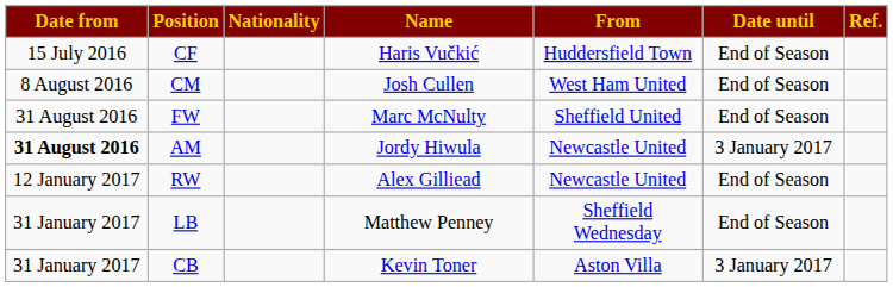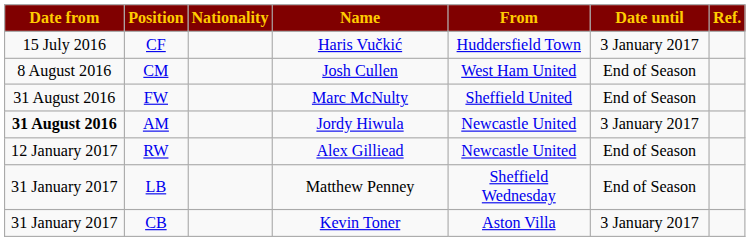 <table class="wikitable"  style="text-align:center; font-size:90%; ">
 <tr>
 <th style="background:#800000; color:#FFCC00; width:100px;">Date from</th>
 <th style="background:#800000; color:#FFCC00; width:50px;">Position</th>
 <th style="background:#800000; color:#FFCC00; width:50px;">Nationality</th>
 <th style="background:#800000; color:#FFCC00; width:150px;">Name</th>
 <th style="background:#800000; color:#FFCC00; width:120px;">From</th>
 <th style="background:#800000; color:#FFCC00; width:100px;">Date until</th>
 <th style="background:#800000; color:#FFCC00; width:25px;">Ref.</th>
 </tr>
 <tr>
 <td>15 July 2016</td>
 <td><a href='#'>CF</a></td>
 <td></td>
 <td><a href='#'>Haris Vučkić</a></td>
 <td><a href='#'>Huddersfield Town</a></td>
-<td>End of Season</td>
+<td>3 January 2017</td>
 <td></td>
 </tr>
 <tr>
 <td>8 August 2016</td>
 <td><a href='#'>CM</a></td>
 <td></td>
 <td><a href='#'>Josh Cullen</a></td>
 <td><a href='#'>West Ham United</a></td>
 <td>End of Season </td>
 <td></td>
 </tr>
 <tr>
 <td>31 August 2016</td>
 <td><a href='#'>FW</a></td>
 <td></td>
 <td><a href='#'>Marc McNulty</a></td>
 <td><a href='#'>Sheffield United</a></td>
 <td>End of Season</td>
 <td></td>
 </tr>
 <tr>
 <td><strong>31 August 2016</strong></td>
 <td><a href='#'>AM</a></td>
 <td></td>
 <td><a href='#'>Jordy Hiwula</a></td>
 <td><a href='#'>Newcastle United</a></td>
 <td>3 January 2017</td>
 <td></td>
 </tr>
 <tr>
 <td>12 January 2017</td>
 <td><a href='#'>RW</a></td>
 <td></td>
 <td><a href='#'>Alex Gilliead</a></td>
 <td><a href='#'>Newcastle United</a></td>
 <td>End of Season</td>
 <td></td>
 </tr>
 <tr>
 <td>31 January 2017</td>
 <td><a href='#'>LB</a></td>
 <td></td>
 <td>Matthew Penney</td>
 <td><a href='#'>Sheffield Wednesday</a></td>
 <td>End of Season</td>
 <td></td>
 </tr>
 <tr>
 <td>31 January 2017</td>
 <td><a href='#'>CB</a></td>
 <td></td>
 <td><a href='#'>Kevin Toner</a></td>
 <td><a href='#'>Aston Villa</a></td>
 <td>3 January 2017</td>
 <td></td>
 </tr>
 </table>
